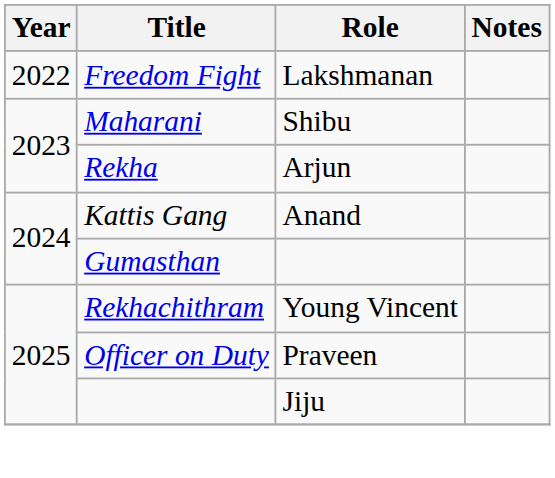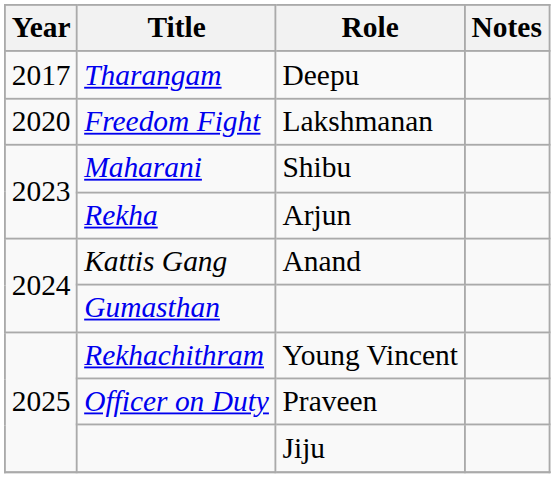 <table class="wikitable sortable">
 <tr>
 <th>Year</th>
 <th>Title</th>
 <th>Role</th>
 <th class="unsortable">Notes</th>
 </tr>
 <tr>
-<td>2022</td>
+<td>2017</td>
+<td><em><a href='#'>Tharangam</a></em></td>
+<td>Deepu</td>
+<td></td>
+</tr>
+<tr>
+<td>2020</td>
 <td><em><a href='#'>Freedom Fight</a></em></td>
 <td>Lakshmanan</td>
 <td></td>
 </tr>
 <tr>
 <td rowspan=2>2023</td>
 <td><em><a href='#'>Maharani</a></em></td>
 <td>Shibu</td>
 <td></td>
 </tr>
 <tr>
 <td><em><a href='#'>Rekha</a></em></td>
 <td>Arjun</td>
 <td></td>
 </tr>
 <tr>
 <td rowspan=2>2024</td>
 <td><em>Kattis Gang</em></td>
 <td>Anand</td>
 <td></td>
 </tr>
 <tr>
 <td><em><a href='#'>Gumasthan</a></em></td>
 <td></td>
 <td></td>
 </tr>
 <tr>
 <td rowspan=3>2025</td>
 <td><em><a href='#'>Rekhachithram</a></em></td>
 <td>Young Vincent</td>
 <td></td>
 </tr>
 <tr>
 <td><em><a href='#'>Officer on Duty</a></em></td>
 <td>Praveen</td>
 <td></td>
 </tr>
 <tr>
 <td></td>
 <td>Jiju</td>
 <td></td>
 </tr>
 <tr>
 </tr>
 </table>
